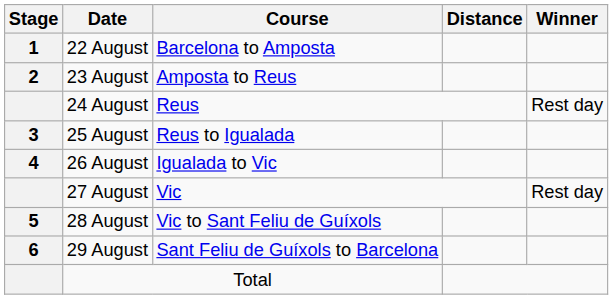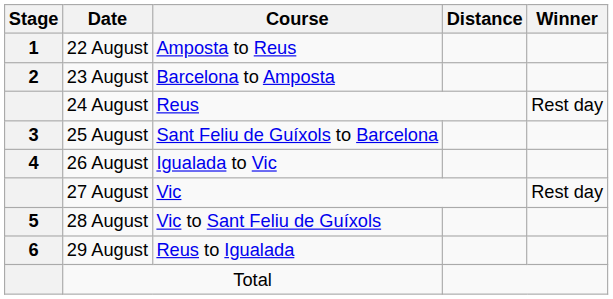 <table class="wikitable">
 <tr>
 <th scope="col">Stage</th>
 <th scope="col">Date</th>
 <th scope="col">Course</th>
 <th scope="col">Distance</th>
 <th scope="col">Winner</th>
 </tr>
 <tr>
 <th scope="row">1</th>
 <td style="text-align:right">22 August</td>
-<td><a href='#'>Barcelona</a> to <a href='#'>Amposta</a></td>
+<td><a href='#'>Amposta</a> to <a href='#'>Reus</a></td>
 <td style="text-align:center;"></td>
 <td></td>
 </tr>
 <tr>
 <th scope="row">2</th>
 <td style="text-align:right">23 August</td>
-<td><a href='#'>Amposta</a> to <a href='#'>Reus</a></td>
+<td><a href='#'>Barcelona</a> to <a href='#'>Amposta</a></td>
 <td style="text-align:center;"></td>
 <td></td>
 </tr>
 <tr>
 <th scope="row" style="text-align:center"></th>
 <td style="text-align:right">24 August</td>
 <td colspan="2"><a href='#'>Reus</a></td>
 <td colspan="2">Rest day</td>
 </tr>
 <tr>
 <th scope="row">3</th>
 <td style="text-align:right">25 August</td>
-<td><a href='#'>Reus</a> to <a href='#'>Igualada</a></td>
+<td><a href='#'>Sant Feliu de Guíxols</a> to <a href='#'>Barcelona</a></td>
 <td style="text-align:center;"></td>
 <td></td>
 </tr>
 <tr>
 <th scope="row">4</th>
 <td style="text-align:right">26 August</td>
 <td><a href='#'>Igualada</a> to <a href='#'>Vic</a></td>
 <td style="text-align:center;"></td>
 <td></td>
 </tr>
 <tr>
 <th scope="row" style="text-align:center"></th>
 <td style="text-align:right">27 August</td>
 <td colspan="2"><a href='#'>Vic</a></td>
 <td colspan="2">Rest day</td>
 </tr>
 <tr>
 <th scope="row">5</th>
 <td style="text-align:right">28 August</td>
 <td><a href='#'>Vic</a> to <a href='#'>Sant Feliu de Guíxols</a></td>
 <td style="text-align:center;"></td>
 <td></td>
 </tr>
 <tr>
 <th scope="row">6</th>
 <td style="text-align:right">29 August</td>
-<td><a href='#'>Sant Feliu de Guíxols</a> to <a href='#'>Barcelona</a></td>
+<td><a href='#'>Reus</a> to <a href='#'>Igualada</a></td>
 <td style="text-align:center;"></td>
 <td></td>
 </tr>
 <tr>
 <th scope="row"></th>
 <td colspan="2" style="text-align:center">Total</td>
 <td colspan="5" style="text-align:center"></td>
 </tr>
 </table>
